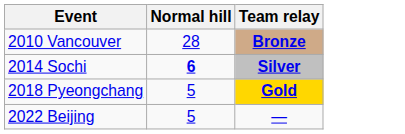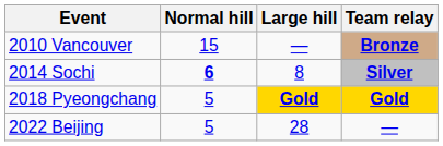 <table class="wikitable" style="text-align: center;">
 <tr>
 <th>Event</th>
 <th>Normal hill</th>
+<th>Large hill</th>
 <th>Team relay</th>
 </tr>
 <tr>
 <td align=left> <a href='#'>2010 Vancouver</a></td>
-<td><a href='#'>28</a></td>
+<td><a href='#'>15</a></td>
+<td><a href='#'>—</a></td>
 <td style="background:#cfaa88;"><a href='#'><strong>Bronze</strong></a></td>
 </tr>
 <tr>
 <td align=left> <a href='#'>2014 Sochi</a></td>
 <td><strong><a href='#'>6</a></strong></td>
+<td><a href='#'>8</a></td>
 <td style="background:silver;"><a href='#'><strong>Silver</strong></a></td>
 </tr>
 <tr>
 <td align=left> <a href='#'>2018 Pyeongchang</a></td>
 <td><a href='#'>5</a></td>
 <td style="background:gold;"><a href='#'><strong>Gold</strong></a></td>
+<td style="background:gold;"><a href='#'><strong>Gold</strong></a></td>
 </tr>
 <tr>
 <td align=left> <a href='#'>2022 Beijing</a></td>
 <td><a href='#'>5</a></td>
+<td><a href='#'>28</a></td>
 <td><a href='#'>—</a></td>
 </tr>
 </table>
